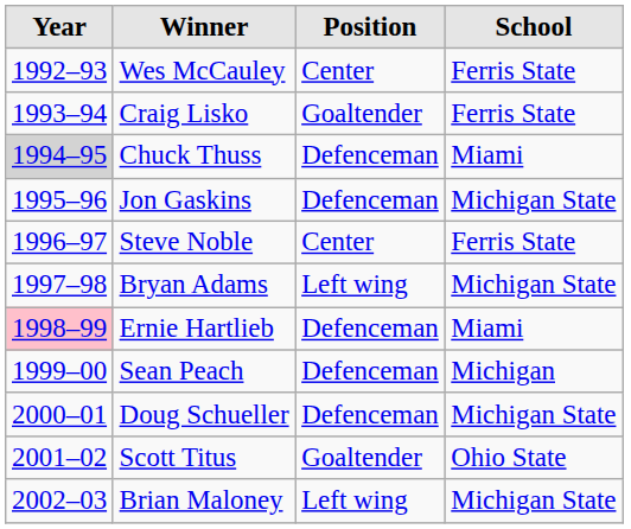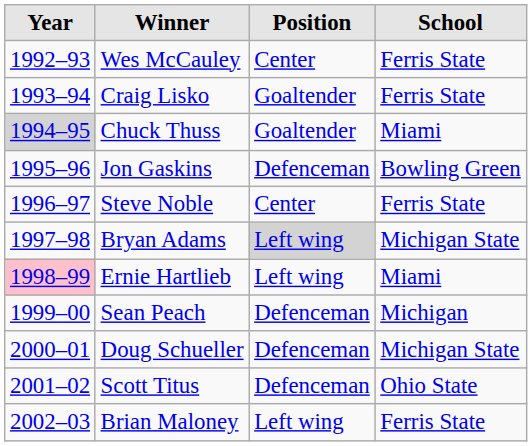 <table class="wikitable sortable">
 <tr>
 <th style="background:#e5e5e5;">Year</th>
 <th style="background:#e5e5e5;">Winner</th>
 <th style="background:#e5e5e5;">Position</th>
 <th style="background:#e5e5e5;">School</th>
 </tr>
 <tr>
 <td><a href='#'>1992–93</a></td>
 <td><a href='#'>Wes McCauley</a></td>
 <td><a href='#'>Center</a></td>
 <td><a href='#'>Ferris State</a></td>
 </tr>
 <tr>
 <td><a href='#'>1993–94</a></td>
 <td><a href='#'>Craig Lisko</a></td>
 <td><a href='#'>Goaltender</a></td>
 <td><a href='#'>Ferris State</a></td>
 </tr>
 <tr>
 <td style="background: lightgrey;"><a href='#'>1994–95</a></td>
 <td><a href='#'>Chuck Thuss</a></td>
-<td><a href='#'>Defenceman</a></td>
+<td><a href='#'>Goaltender</a></td>
 <td><a href='#'>Miami</a></td>
 </tr>
 <tr>
 <td><a href='#'>1995–96</a></td>
 <td><a href='#'>Jon Gaskins</a></td>
 <td><a href='#'>Defenceman</a></td>
-<td><a href='#'>Michigan State</a></td>
+<td><a href='#'>Bowling Green</a></td>
 </tr>
 <tr>
 <td><a href='#'>1996–97</a></td>
 <td><a href='#'>Steve Noble</a></td>
 <td><a href='#'>Center</a></td>
 <td><a href='#'>Ferris State</a></td>
 </tr>
 <tr>
 <td><a href='#'>1997–98</a></td>
 <td><a href='#'>Bryan Adams</a></td>
-<td><a href='#'>Left wing</a></td>
+<td style="background: lightgrey;"><a href='#'>Left wing</a></td>
 <td><a href='#'>Michigan State</a></td>
 </tr>
 <tr>
 <td style="background: pink;"><a href='#'>1998–99</a></td>
 <td><a href='#'>Ernie Hartlieb</a></td>
-<td><a href='#'>Defenceman</a></td>
+<td><a href='#'>Left wing</a></td>
 <td><a href='#'>Miami</a></td>
 </tr>
 <tr>
 <td><a href='#'>1999–00</a></td>
 <td><a href='#'>Sean Peach</a></td>
 <td><a href='#'>Defenceman</a></td>
 <td><a href='#'>Michigan</a></td>
 </tr>
 <tr>
 <td><a href='#'>2000–01</a></td>
 <td><a href='#'>Doug Schueller</a></td>
 <td><a href='#'>Defenceman</a></td>
 <td><a href='#'>Michigan State</a></td>
 </tr>
 <tr>
 <td><a href='#'>2001–02</a></td>
 <td><a href='#'>Scott Titus</a></td>
-<td><a href='#'>Goaltender</a></td>
+<td><a href='#'>Defenceman</a></td>
 <td><a href='#'>Ohio State</a></td>
 </tr>
 <tr>
 <td><a href='#'>2002–03</a></td>
 <td><a href='#'>Brian Maloney</a></td>
 <td><a href='#'>Left wing</a></td>
-<td><a href='#'>Michigan State</a></td>
+<td><a href='#'>Ferris State</a></td>
 </tr>
 </table>
